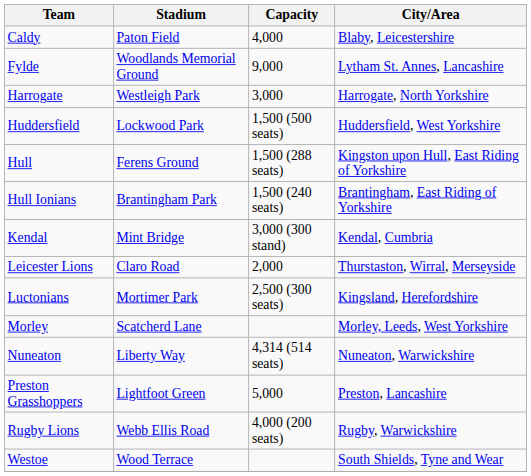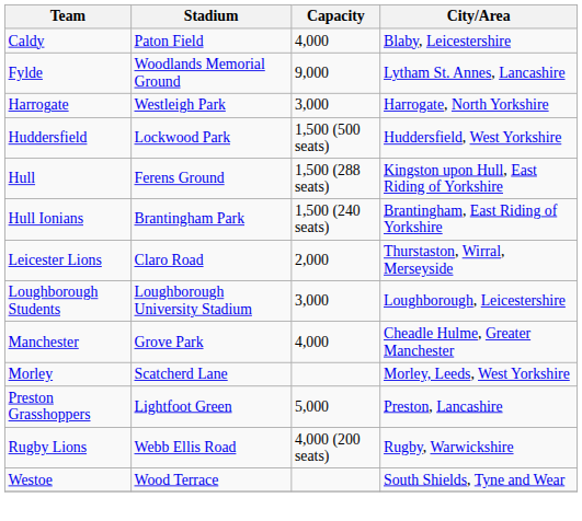 <table class="wikitable sortable">
 <tr>
 <th>Team</th>
 <th>Stadium</th>
 <th>Capacity</th>
 <th>City/Area</th>
 </tr>
 <tr>
 <td><a href='#'>Caldy</a></td>
 <td><a href='#'>Paton Field</a></td>
 <td>4,000</td>
 <td><a href='#'>Blaby</a>, <a href='#'>Leicestershire</a></td>
 </tr>
 <tr>
 <td><a href='#'>Fylde</a></td>
 <td><a href='#'>Woodlands Memorial Ground</a></td>
 <td>9,000</td>
 <td><a href='#'>Lytham St. Annes</a>, <a href='#'>Lancashire</a></td>
 </tr>
 <tr>
 <td><a href='#'>Harrogate</a></td>
 <td><a href='#'>Westleigh Park</a></td>
 <td>3,000</td>
 <td><a href='#'>Harrogate</a>, <a href='#'>North Yorkshire</a></td>
 </tr>
 <tr>
 <td><a href='#'>Huddersfield</a></td>
 <td><a href='#'>Lockwood Park</a></td>
 <td>1,500 (500 seats)</td>
 <td><a href='#'>Huddersfield</a>, <a href='#'>West Yorkshire</a></td>
 </tr>
 <tr>
 <td><a href='#'>Hull</a></td>
 <td><a href='#'>Ferens Ground</a></td>
 <td>1,500 (288 seats)</td>
 <td><a href='#'>Kingston upon Hull</a>, <a href='#'>East Riding of Yorkshire</a></td>
 </tr>
 <tr>
 <td><a href='#'>Hull Ionians</a></td>
 <td><a href='#'>Brantingham Park</a></td>
 <td>1,500 (240 seats)</td>
 <td><a href='#'>Brantingham</a>, <a href='#'>East Riding of Yorkshire</a></td>
 </tr>
 <tr>
-<td><a href='#'>Kendal</a></td>
-<td><a href='#'>Mint Bridge</a></td>
-<td>3,000 (300 stand)</td>
-<td><a href='#'>Kendal</a>, <a href='#'>Cumbria</a></td>
-</tr>
-<tr>
 <td><a href='#'>Leicester Lions</a></td>
 <td><a href='#'>Claro Road</a></td>
 <td>2,000</td>
 <td><a href='#'>Thurstaston</a>, <a href='#'>Wirral</a>, <a href='#'>Merseyside</a></td>
 </tr>
 <tr>
-<td><a href='#'>Luctonians</a></td>
-<td><a href='#'>Mortimer Park</a></td>
-<td>2,500 (300 seats)</td>
-<td><a href='#'>Kingsland</a>, <a href='#'>Herefordshire</a></td>
+<td><a href='#'>Loughborough Students</a></td>
+<td><a href='#'>Loughborough University Stadium</a></td>
+<td>3,000</td>
+<td><a href='#'>Loughborough</a>, <a href='#'>Leicestershire</a></td>
+</tr>
+<tr>
+<td><a href='#'>Manchester</a></td>
+<td><a href='#'>Grove Park</a></td>
+<td>4,000</td>
+<td><a href='#'>Cheadle Hulme</a>, <a href='#'>Greater Manchester</a></td>
 </tr>
 <tr>
 <td><a href='#'>Morley</a></td>
 <td><a href='#'>Scatcherd Lane</a></td>
 <td></td>
 <td><a href='#'>Morley, Leeds</a>, <a href='#'>West Yorkshire</a></td>
-</tr>
-<tr>
-<td><a href='#'>Nuneaton</a></td>
-<td><a href='#'>Liberty Way</a></td>
-<td>4,314 (514 seats)</td>
-<td><a href='#'>Nuneaton</a>, <a href='#'>Warwickshire</a></td>
 </tr>
 <tr>
 <td><a href='#'>Preston Grasshoppers</a></td>
 <td><a href='#'>Lightfoot Green</a></td>
 <td>5,000</td>
 <td><a href='#'>Preston</a>, <a href='#'>Lancashire</a></td>
 </tr>
 <tr>
 <td><a href='#'>Rugby Lions</a></td>
 <td><a href='#'>Webb Ellis Road</a></td>
 <td>4,000 (200 seats)</td>
 <td><a href='#'>Rugby</a>, <a href='#'>Warwickshire</a></td>
 </tr>
 <tr>
 <td><a href='#'>Westoe</a></td>
 <td><a href='#'>Wood Terrace</a></td>
 <td></td>
 <td><a href='#'>South Shields</a>, <a href='#'>Tyne and Wear</a></td>
 </tr>
 <tr>
 </tr>
 </table>
